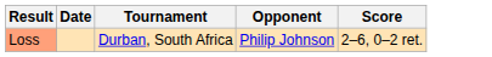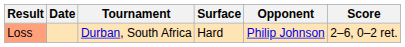 <table class="sortable wikitable">
 <tr>
 <th>Result</th>
 <th>Date</th>
 <th>Tournament</th>
+<th>Surface</th>
 <th>Opponent</th>
 <th class="unsortable">Score</th>
 </tr>
 <tr style="background:moccasin;">
 <td bgcolor=FFA07A>Loss</td>
 <td></td>
 <td><a href='#'>Durban</a>, South Africa</td>
+<td>Hard</td>
 <td> <a href='#'>Philip Johnson</a></td>
 <td>2–6, 0–2 ret.</td>
 </tr>
 </table>
